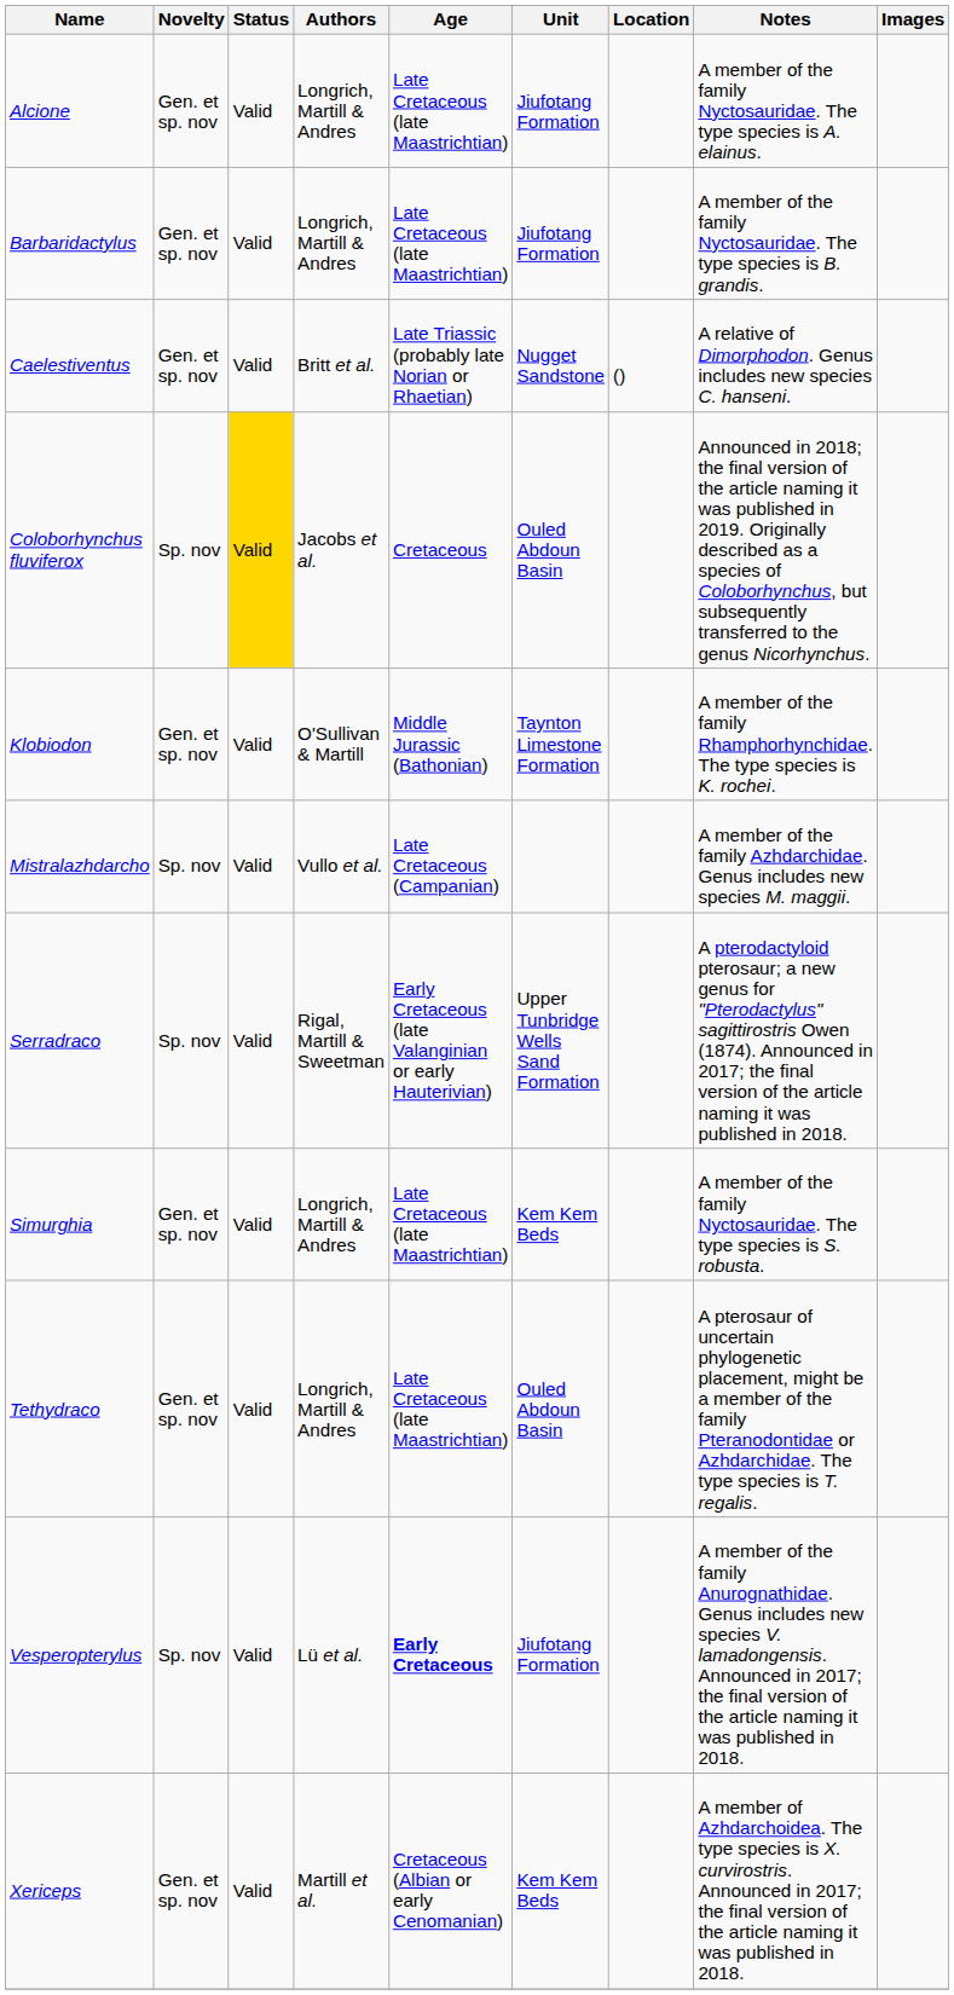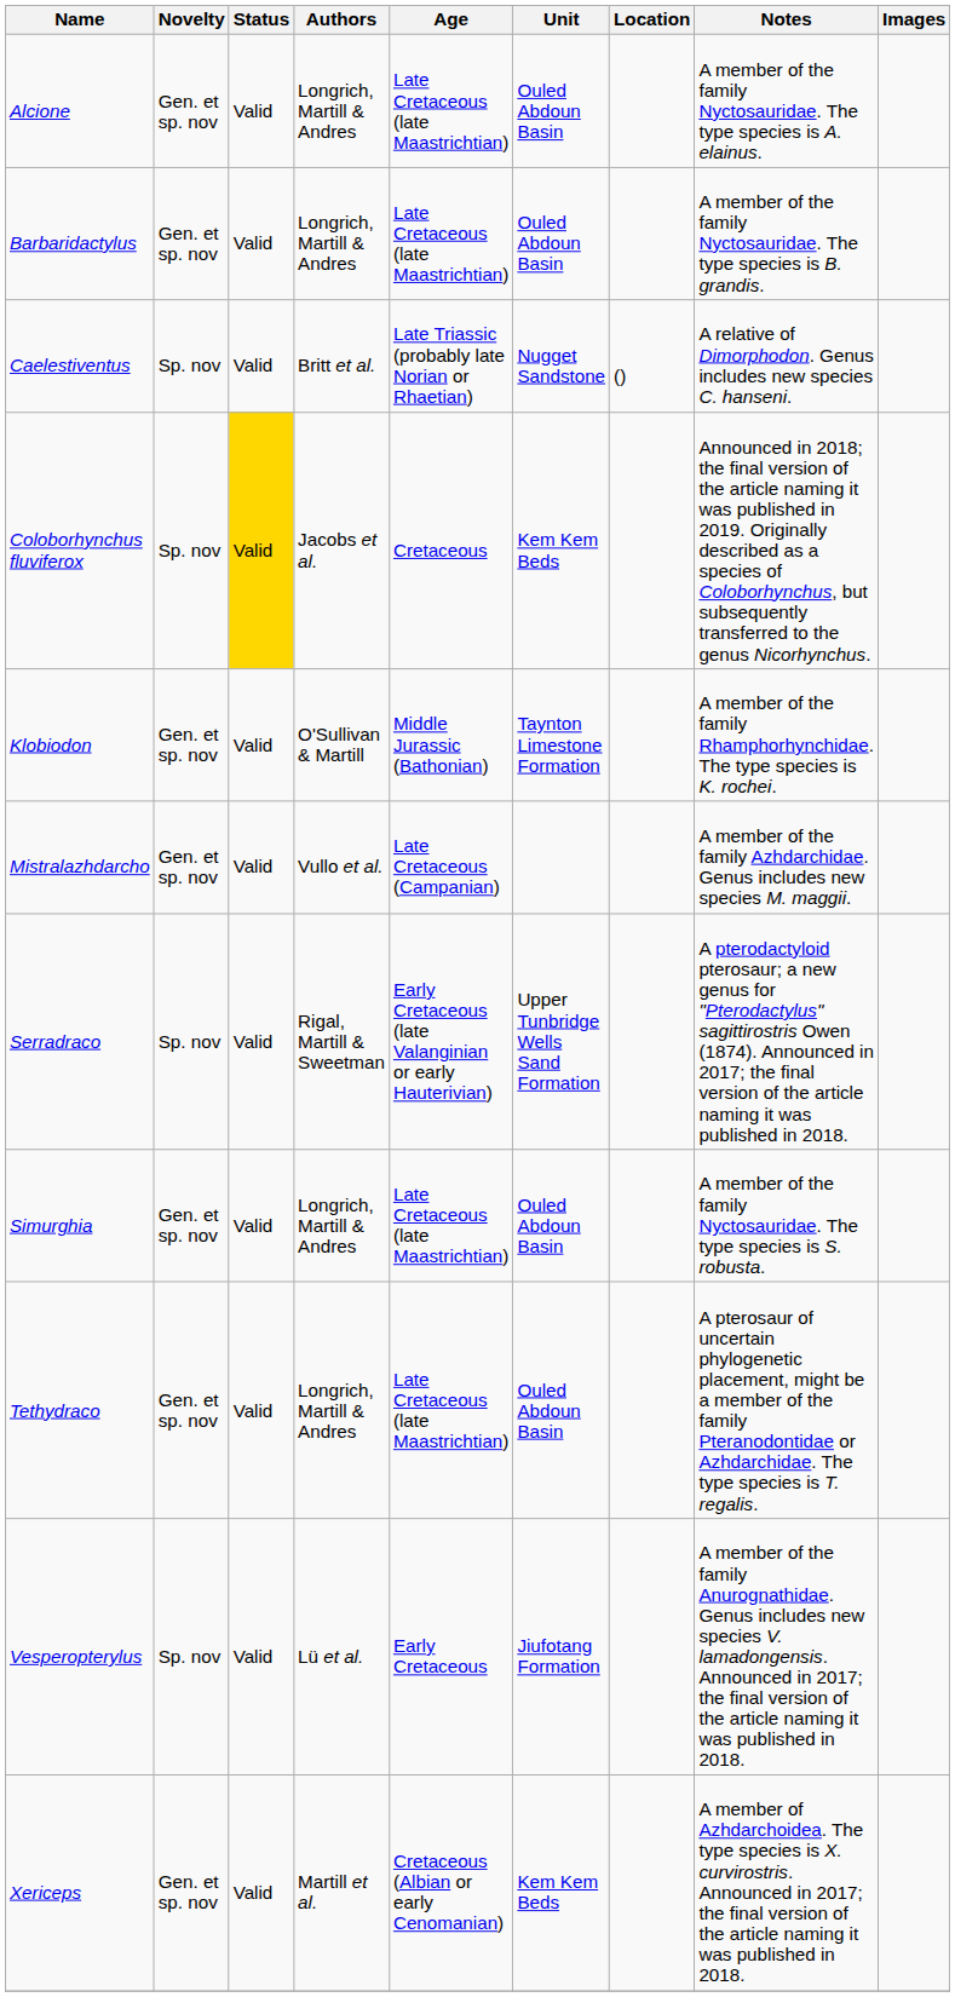 <table class="wikitable sortable" align="center" width="100%">
 <tr>
 <th>Name</th>
 <th>Novelty</th>
 <th>Status</th>
 <th>Authors</th>
 <th>Age</th>
 <th>Unit</th>
 <th>Location</th>
 <th>Notes</th>
 <th>Images</th>
 </tr>
 <tr>
 <td><br><em><a href='#'>Alcione</a></em></td>
 <td><br>Gen. et sp. nov</td>
 <td><br>Valid</td>
 <td><br>Longrich, Martill & Andres</td>
 <td><br><a href='#'>Late Cretaceous</a> (late <a href='#'>Maastrichtian</a>)</td>
-<td><br><a href='#'>Jiufotang Formation</a></td>
+<td><br><a href='#'>Ouled Abdoun Basin</a></td>
 <td><br></td>
 <td><br>A member of the family <a href='#'>Nyctosauridae</a>. The type species is <em>A. elainus</em>.</td>
 <td></td>
 </tr>
 <tr>
 <td><br><em><a href='#'>Barbaridactylus</a></em></td>
 <td><br>Gen. et sp. nov</td>
 <td><br>Valid</td>
 <td><br>Longrich, Martill & Andres</td>
 <td><br><a href='#'>Late Cretaceous</a> (late <a href='#'>Maastrichtian</a>)</td>
-<td><br><a href='#'>Jiufotang Formation</a></td>
+<td><br><a href='#'>Ouled Abdoun Basin</a></td>
 <td><br></td>
 <td><br>A member of the family <a href='#'>Nyctosauridae</a>. The type species is <em>B. grandis</em>.</td>
 <td></td>
 </tr>
 <tr>
 <td><br><em><a href='#'>Caelestiventus</a></em></td>
-<td><br>Gen. et sp. nov</td>
+<td><br>Sp. nov</td>
 <td><br>Valid</td>
 <td><br>Britt <em>et al.</em></td>
 <td><br><a href='#'>Late Triassic</a> (probably late <a href='#'>Norian</a> or <a href='#'>Rhaetian</a>)</td>
 <td><br><a href='#'>Nugget Sandstone</a></td>
 <td><br><br>()</td>
 <td><br>A relative of <em><a href='#'>Dimorphodon</a></em>. Genus includes new species <em>C. hanseni</em>.</td>
 <td></td>
 </tr>
 <tr>
 <td><br><em><a href='#'>Coloborhynchus fluviferox</a></em></td>
 <td><br>Sp. nov</td>
 <td style="background: gold;"><br>Valid</td>
 <td><br>Jacobs <em>et al.</em></td>
 <td><br><a href='#'>Cretaceous</a></td>
-<td><br><a href='#'>Ouled Abdoun Basin</a></td>
+<td><br><a href='#'>Kem Kem Beds</a></td>
 <td><br></td>
 <td><br>Announced in 2018; the final version of the article naming it was published in 2019. Originally described as a species of <em><a href='#'>Coloborhynchus</a></em>, but subsequently transferred to the genus <em>Nicorhynchus</em>.</td>
 <td></td>
 </tr>
 <tr>
 <td><br><em><a href='#'>Klobiodon</a></em></td>
 <td><br>Gen. et sp. nov</td>
 <td><br>Valid</td>
 <td><br>O'Sullivan & Martill</td>
 <td><br><a href='#'>Middle Jurassic</a> (<a href='#'>Bathonian</a>)</td>
 <td><br><a href='#'>Taynton Limestone Formation</a></td>
 <td><br></td>
 <td><br>A member of the family <a href='#'>Rhamphorhynchidae</a>. The type species is <em>K. rochei</em>.</td>
 <td></td>
 </tr>
 <tr>
 <td><br><em><a href='#'>Mistralazhdarcho</a></em></td>
-<td><br>Sp. nov</td>
+<td><br>Gen. et sp. nov</td>
 <td><br>Valid</td>
 <td><br>Vullo <em>et al.</em></td>
 <td><br><a href='#'>Late Cretaceous</a> (<a href='#'>Campanian</a>)</td>
 <td></td>
 <td><br></td>
 <td><br>A member of the family <a href='#'>Azhdarchidae</a>. Genus includes new species <em>M. maggii</em>.</td>
 <td></td>
 </tr>
 <tr>
 <td><br><em><a href='#'>Serradraco</a></em></td>
 <td><br>Sp. nov</td>
 <td><br>Valid</td>
 <td><br>Rigal, Martill & Sweetman</td>
 <td><br><a href='#'>Early Cretaceous</a> (late <a href='#'>Valanginian</a> or early <a href='#'>Hauterivian</a>)</td>
 <td><br>Upper <a href='#'>Tunbridge Wells Sand Formation</a></td>
 <td><br></td>
 <td><br>A <a href='#'>pterodactyloid</a> pterosaur; a new genus for <em>"<a href='#'>Pterodactylus</a>" sagittirostris</em> Owen (1874). Announced in 2017; the final version of the article naming it was published in 2018.</td>
 <td></td>
 </tr>
 <tr>
 <td><br><em><a href='#'>Simurghia</a></em></td>
 <td><br>Gen. et sp. nov</td>
 <td><br>Valid</td>
 <td><br>Longrich, Martill & Andres</td>
 <td><br><a href='#'>Late Cretaceous</a> (late <a href='#'>Maastrichtian</a>)</td>
-<td><br><a href='#'>Kem Kem Beds</a></td>
+<td><br><a href='#'>Ouled Abdoun Basin</a></td>
 <td><br></td>
 <td><br>A member of the family <a href='#'>Nyctosauridae</a>. The type species is <em>S. robusta</em>.</td>
 <td></td>
 </tr>
 <tr>
 <td><br><em><a href='#'>Tethydraco</a></em></td>
 <td><br>Gen. et sp. nov</td>
 <td><br>Valid</td>
 <td><br>Longrich, Martill & Andres</td>
 <td><br><a href='#'>Late Cretaceous</a> (late <a href='#'>Maastrichtian</a>)</td>
 <td><br><a href='#'>Ouled Abdoun Basin</a></td>
 <td><br></td>
 <td><br>A pterosaur of uncertain phylogenetic placement, might be a member of the family <a href='#'>Pteranodontidae</a> or <a href='#'>Azhdarchidae</a>. The type species is <em>T. regalis</em>.</td>
 <td></td>
 </tr>
 <tr>
 <td><br><em><a href='#'>Vesperopterylus</a></em></td>
 <td><br>Sp. nov</td>
 <td><br>Valid</td>
 <td><br>Lü <em>et al.</em></td>
-<td><strong><br><a href='#'>Early Cretaceous</a></strong></td>
+<td><br><a href='#'>Early Cretaceous</a></td>
 <td><br><a href='#'>Jiufotang Formation</a></td>
 <td><br></td>
 <td><br>A member of the family <a href='#'>Anurognathidae</a>. Genus includes new species <em>V. lamadongensis</em>. Announced in 2017; the final version of the article naming it was published in 2018.</td>
 <td></td>
 </tr>
 <tr>
 <td><br><em><a href='#'>Xericeps</a></em></td>
 <td><br>Gen. et sp. nov</td>
 <td><br>Valid</td>
 <td><br>Martill <em>et al.</em></td>
 <td><br><a href='#'>Cretaceous</a> (<a href='#'>Albian</a> or early <a href='#'>Cenomanian</a>)</td>
 <td><br><a href='#'>Kem Kem Beds</a></td>
 <td><br></td>
 <td><br>A member of <a href='#'>Azhdarchoidea</a>. The type species is <em>X. curvirostris</em>. Announced in 2017; the final version of the article naming it was published in 2018.</td>
 <td></td>
 </tr>
 <tr>
 </tr>
 </table>
